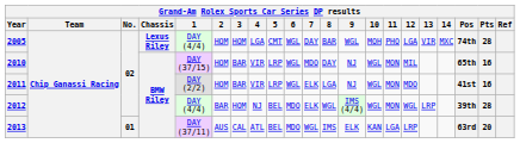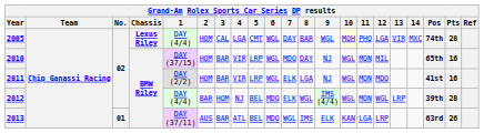 <table class="wikitable" style="text-align:center; font-size:75%">
 <tr>
 <th colspan=45><a href='#'>Grand-Am</a> <a href='#'>Rolex Sports Car Series</a> <a href='#'>DP</a> results</th>
 </tr>
 <tr>
 <th>Year</th>
 <th>Team</th>
 <th>No.</th>
 <th>Chassis</th>
 <th>1</th>
 <th>2</th>
 <th>3</th>
 <th>4</th>
 <th>5</th>
 <th>6</th>
 <th>7</th>
 <th>8</th>
 <th>9</th>
 <th>10</th>
 <th>11</th>
 <th>12</th>
 <th>13</th>
 <th>14</th>
 <th>Pos</th>
 <th>Pts</th>
 <th>Ref</th>
 </tr>
 <tr>
 <th><a href='#'>2005</a></th>
 <th rowspan=5><a href='#'>Chip Ganassi Racing</a></th>
 <th rowspan=4>02</th>
 <th><a href='#'>Lexus</a><br><a href='#'>Riley</a></th>
 <td style="background:#DFFFDF;"><a href='#'>DAY</a><br>(4/4)</td>
 <td><a href='#'>HOM</a></td>
-<td><a href='#'>HOM</a></td>
+<td><a href='#'>CAL</a></td>
 <td><a href='#'>LGA</a></td>
 <td><a href='#'>CMT</a></td>
 <td><a href='#'>WGL</a></td>
 <td><a href='#'>DAY</a></td>
 <td><a href='#'>BAR</a></td>
 <td><a href='#'>WGL</a></td>
-<td><a href='#'>MOH</a></td>
+<td style="background: lightyellow;"><a href='#'>MOH</a></td>
 <td><a href='#'>PHO</a></td>
 <td><a href='#'>LGA</a></td>
 <td><a href='#'>VIR</a></td>
 <td><a href='#'>MXC</a></td>
 <th>74th</th>
 <th>28</th>
 <th></th>
 </tr>
 <tr>
 <th><a href='#'>2010</a></th>
 <th rowspan=4><a href='#'>BMW</a><br><a href='#'>Riley</a></th>
 <td style="background:#EFCFFF;"><a href='#'>DAY</a><br>(37/15)</td>
 <td><a href='#'>HOM</a></td>
 <td><a href='#'>BAR</a></td>
 <td><a href='#'>VIR</a></td>
 <td><a href='#'>LRP</a></td>
 <td><a href='#'>WGL</a></td>
 <td><a href='#'>MDO</a></td>
 <td><a href='#'>DAY</a></td>
 <td><a href='#'>NJ</a></td>
 <td><a href='#'>WGL</a></td>
 <td><a href='#'>MON</a></td>
 <td><a href='#'>MIL</a></td>
 <td></td>
 <td></td>
 <th>65th</th>
 <th>16</th>
 <th></th>
 </tr>
 <tr>
 <th><a href='#'>2011</a></th>
 <td style="background:#DFDFDF;"><a href='#'>DAY</a><br>(2/2)</td>
 <td><a href='#'>HOM</a></td>
 <td><a href='#'>BAR</a></td>
 <td><a href='#'>VIR</a></td>
 <td><a href='#'>LRP</a></td>
 <td><a href='#'>WGL</a></td>
 <td><a href='#'>ELK</a></td>
 <td><a href='#'>LGA</a></td>
 <td><a href='#'>NJ</a></td>
 <td><a href='#'>WGL</a></td>
 <td><a href='#'>MON</a></td>
 <td><a href='#'>MDO</a></td>
 <td></td>
 <td></td>
 <th>41st</th>
 <th>16</th>
 <th></th>
 </tr>
 <tr>
 <th><a href='#'>2012</a></th>
 <td style="background:#DFFFDF;"><a href='#'>DAY</a><br>(4/4)</td>
 <td><a href='#'>BAR</a></td>
 <td><a href='#'>HOM</a></td>
 <td><a href='#'>NJ</a></td>
 <td><a href='#'>BEL</a></td>
 <td><a href='#'>MDO</a></td>
 <td><a href='#'>ELK</a></td>
 <td><a href='#'>WGL</a></td>
 <td style="background:#DFFFDF;"><a href='#'>IMS</a><br>(4/4)</td>
 <td><a href='#'>WGL</a></td>
 <td><a href='#'>MON</a></td>
 <td><a href='#'>WGL</a></td>
 <td><a href='#'>LRP</a></td>
 <td></td>
 <th>39th</th>
 <th>28</th>
 <th></th>
 </tr>
 <tr>
 <th><a href='#'>2013</a></th>
 <th>01</th>
 <td style="background:#EFCFFF;"><a href='#'>DAY</a><br>(37/11)</td>
 <td><a href='#'>AUS</a></td>
-<td><a href='#'>CAL</a></td>
+<td><a href='#'>BAR</a></td>
 <td><a href='#'>ATL</a></td>
 <td><a href='#'>BEL</a></td>
 <td><a href='#'>MDO</a></td>
 <td><a href='#'>WGL</a></td>
 <td><a href='#'>IMS</a></td>
 <td><a href='#'>ELK</a></td>
 <td><a href='#'>KAN</a></td>
 <td><a href='#'>LGA</a></td>
 <td><a href='#'>LRP</a></td>
 <td></td>
 <td></td>
 <th>63rd</th>
-<th>20</th>
+<th>26</th>
 <th></th>
 </tr>
 </table>
